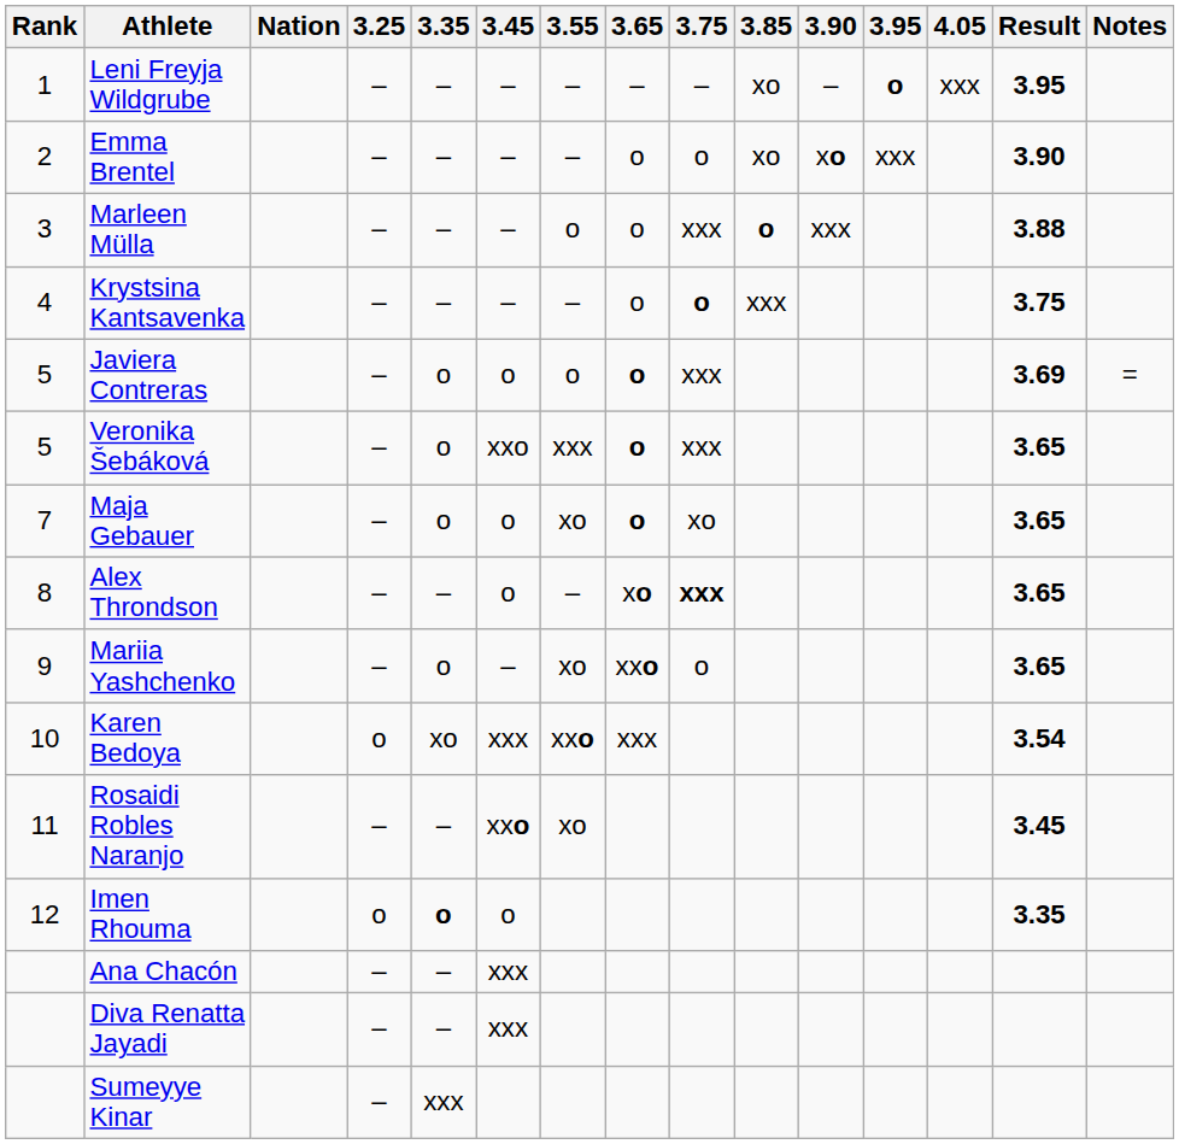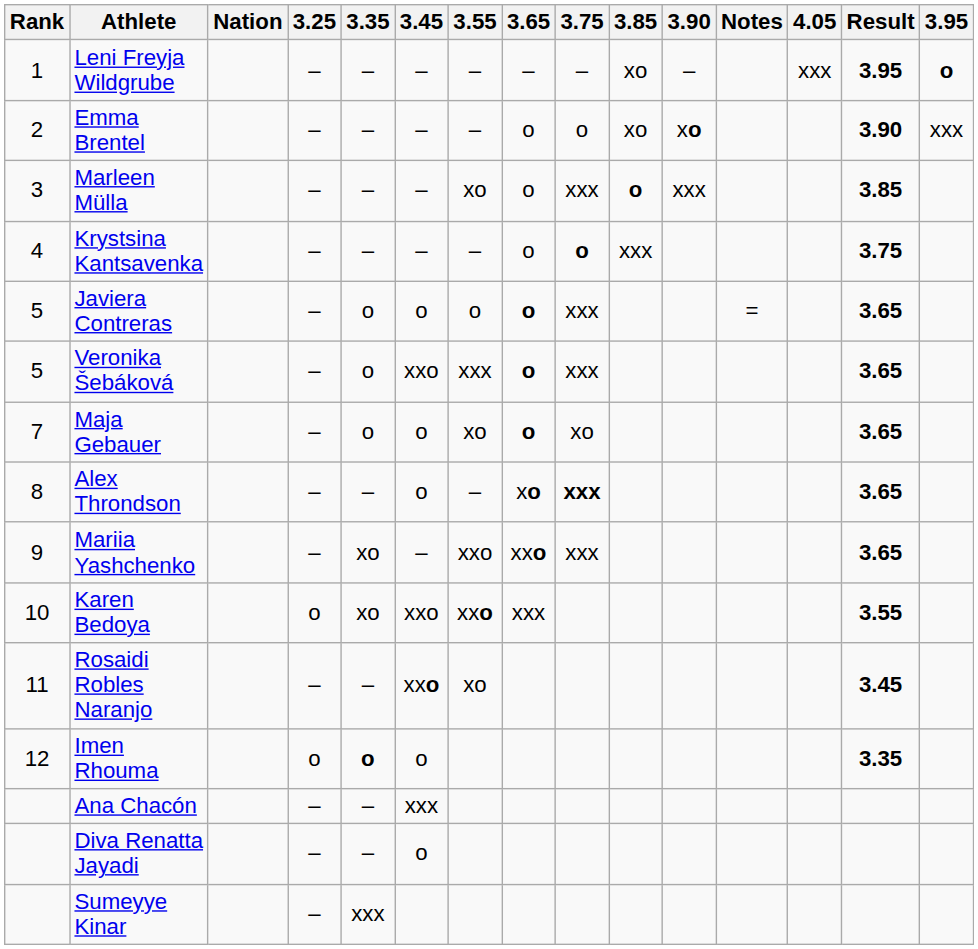 <table class="wikitable sortable" style="text-align:center">
 <tr>
 <th>Rank</th>
 <th>Athlete</th>
 <th>Nation</th>
 <th>3.25</th>
 <th>3.35</th>
 <th>3.45</th>
 <th>3.55</th>
 <th>3.65</th>
 <th>3.75</th>
 <th>3.85</th>
 <th>3.90</th>
-<th>3.95</th>
+<th>Notes</th>
 <th>4.05</th>
 <th>Result</th>
-<th>Notes</th>
+<th>3.95</th>
 </tr>
 <tr>
 <td>1</td>
 <td align=left><a href='#'>Leni Freyja Wildgrube</a></td>
 <td align=left></td>
 <td>–</td>
 <td>–</td>
 <td>–</td>
 <td>–</td>
 <td>–</td>
 <td>–</td>
 <td>xo</td>
 <td>–</td>
-<td><strong>o</strong></td>
+<td></td>
 <td>xxx</td>
 <td><strong>3.95</strong></td>
-<td></td>
+<td><strong>o</strong></td>
 </tr>
 <tr>
 <td>2</td>
 <td align=left><a href='#'>Emma Brentel</a></td>
 <td align=left></td>
 <td>–</td>
 <td>–</td>
 <td>–</td>
 <td>–</td>
 <td>o</td>
 <td>o</td>
 <td>xo</td>
 <td>x<strong>o</strong></td>
-<td>xxx</td>
+<td></td>
 <td></td>
 <td><strong>3.90</strong></td>
-<td></td>
+<td>xxx</td>
 </tr>
 <tr>
 <td>3</td>
 <td align=left><a href='#'>Marleen Mülla</a></td>
 <td align=left></td>
 <td>–</td>
 <td>–</td>
 <td>–</td>
-<td>o</td>
+<td>xo</td>
 <td>o</td>
 <td>xxx</td>
 <td><strong>o</strong></td>
 <td>xxx</td>
 <td></td>
 <td></td>
-<td><strong>3.88</strong></td>
+<td><strong>3.85</strong></td>
 <td></td>
 </tr>
 <tr>
 <td>4</td>
 <td align=left><a href='#'>Krystsina Kantsavenka</a></td>
 <td align=left></td>
 <td>–</td>
 <td>–</td>
 <td>–</td>
 <td>–</td>
 <td>o</td>
 <td><strong>o</strong></td>
 <td>xxx</td>
 <td></td>
 <td></td>
 <td></td>
 <td><strong>3.75</strong></td>
 <td></td>
 </tr>
 <tr>
 <td>5</td>
 <td align=left><a href='#'>Javiera Contreras</a></td>
 <td align=left></td>
 <td>–</td>
 <td>o</td>
 <td>o</td>
 <td>o</td>
 <td><strong>o</strong></td>
 <td>xxx</td>
 <td></td>
 <td></td>
+<td>=</td>
 <td></td>
+<td><strong>3.65</strong></td>
 <td></td>
-<td><strong>3.69</strong></td>
-<td>=</td>
 </tr>
 <tr>
 <td>5</td>
 <td align=left><a href='#'>Veronika Šebáková</a></td>
 <td align=left></td>
 <td>–</td>
 <td>o</td>
 <td>xxo</td>
 <td>xxx</td>
 <td><strong>o</strong></td>
 <td>xxx</td>
 <td></td>
 <td></td>
 <td></td>
 <td></td>
 <td><strong>3.65</strong></td>
 <td></td>
 </tr>
 <tr>
 <td>7</td>
 <td align=left><a href='#'>Maja Gebauer</a></td>
 <td align=left></td>
 <td>–</td>
 <td>o</td>
 <td>o</td>
 <td>xo</td>
 <td><strong>o</strong></td>
 <td>xo</td>
 <td></td>
 <td></td>
 <td></td>
 <td></td>
 <td><strong>3.65</strong></td>
 <td></td>
 </tr>
 <tr>
 <td>8</td>
 <td align=left><a href='#'>Alex Throndson</a></td>
 <td align=left></td>
 <td>–</td>
 <td>–</td>
 <td>o</td>
 <td>–</td>
 <td>x<strong>o</strong></td>
 <td><strong>xxx</strong></td>
 <td></td>
 <td></td>
 <td></td>
 <td></td>
 <td><strong>3.65</strong></td>
 <td></td>
 </tr>
 <tr>
 <td>9</td>
 <td align=left><a href='#'>Mariia Yashchenko</a></td>
 <td align=left></td>
 <td>–</td>
-<td>o</td>
+<td>xo</td>
 <td>–</td>
-<td>xo</td>
+<td>xxo</td>
 <td>xx<strong>o</strong></td>
-<td>o</td>
+<td>xxx</td>
 <td></td>
 <td></td>
 <td></td>
 <td></td>
 <td><strong>3.65</strong></td>
 <td></td>
 </tr>
 <tr>
 <td>10</td>
 <td align=left><a href='#'>Karen Bedoya</a></td>
 <td align=left></td>
 <td>o</td>
 <td>xo</td>
-<td>xxx</td>
+<td>xxo</td>
 <td>xx<strong>o</strong></td>
 <td>xxx</td>
 <td></td>
 <td></td>
 <td></td>
 <td></td>
 <td></td>
-<td><strong>3.54</strong></td>
+<td><strong>3.55</strong></td>
 <td></td>
 </tr>
 <tr>
 <td>11</td>
 <td align=left><a href='#'>Rosaidi Robles Naranjo</a></td>
 <td align=left></td>
 <td>–</td>
 <td>–</td>
 <td>xx<strong>o</strong></td>
 <td>xo</td>
 <td></td>
 <td></td>
 <td></td>
 <td></td>
 <td></td>
 <td></td>
 <td><strong>3.45</strong></td>
 <td></td>
 </tr>
 <tr>
 <td>12</td>
 <td align=left><a href='#'>Imen Rhouma</a></td>
 <td align=left></td>
 <td>o</td>
 <td><strong>o</strong></td>
 <td>o</td>
 <td></td>
 <td></td>
 <td></td>
 <td></td>
 <td></td>
 <td></td>
 <td></td>
 <td><strong>3.35</strong></td>
 <td></td>
 </tr>
 <tr>
 <td></td>
 <td align=left><a href='#'>Ana Chacón</a></td>
 <td align=left></td>
 <td>–</td>
 <td>–</td>
 <td>xxx</td>
 <td></td>
 <td></td>
 <td></td>
 <td></td>
 <td></td>
 <td></td>
 <td></td>
 <td><strong></strong></td>
 <td></td>
 </tr>
 <tr>
 <td></td>
 <td align=left><a href='#'>Diva Renatta Jayadi</a></td>
 <td align=left></td>
 <td>–</td>
 <td>–</td>
-<td>xxx</td>
+<td>o</td>
 <td></td>
 <td></td>
 <td></td>
 <td></td>
 <td></td>
 <td></td>
 <td></td>
 <td><strong></strong></td>
 <td></td>
 </tr>
 <tr>
 <td></td>
 <td align=left><a href='#'>Sumeyye Kinar</a></td>
 <td align=left></td>
 <td>–</td>
 <td>xxx</td>
 <td></td>
 <td></td>
 <td></td>
 <td></td>
 <td></td>
 <td></td>
 <td></td>
 <td></td>
 <td><strong></strong></td>
 <td></td>
 </tr>
 </table>
